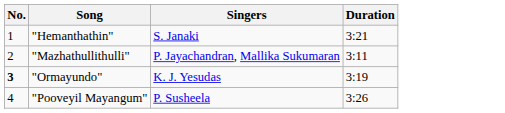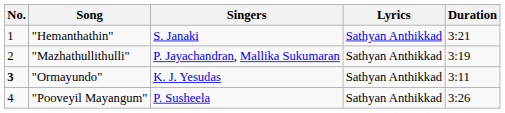 <table class="wikitable" style="font-size:95%;">
 <tr>
 <th>No.</th>
 <th>Song</th>
 <th>Singers</th>
+<th>Lyrics</th>
 <th>Duration</th>
 </tr>
 <tr>
 <td>1</td>
 <td>"Hemanthathin"</td>
 <td><a href='#'>S. Janaki</a></td>
+<td><a href='#'>Sathyan Anthikkad</a></td>
 <td>3:21</td>
 </tr>
 <tr>
 <td>2</td>
 <td>"Mazhathullithulli"</td>
 <td><a href='#'>P. Jayachandran</a>, <a href='#'>Mallika Sukumaran</a></td>
-<td>3:11</td>
+<td>Sathyan Anthikkad</td>
+<td>3:19</td>
 </tr>
 <tr>
 <td><strong>3</strong></td>
 <td>"Ormayundo"</td>
 <td><a href='#'>K. J. Yesudas</a></td>
-<td>3:19</td>
+<td>Sathyan Anthikkad</td>
+<td>3:11</td>
 </tr>
 <tr>
 <td>4</td>
 <td>"Pooveyil Mayangum"</td>
 <td><a href='#'>P. Susheela</a></td>
+<td>Sathyan Anthikkad</td>
 <td>3:26</td>
 </tr>
 </table>
